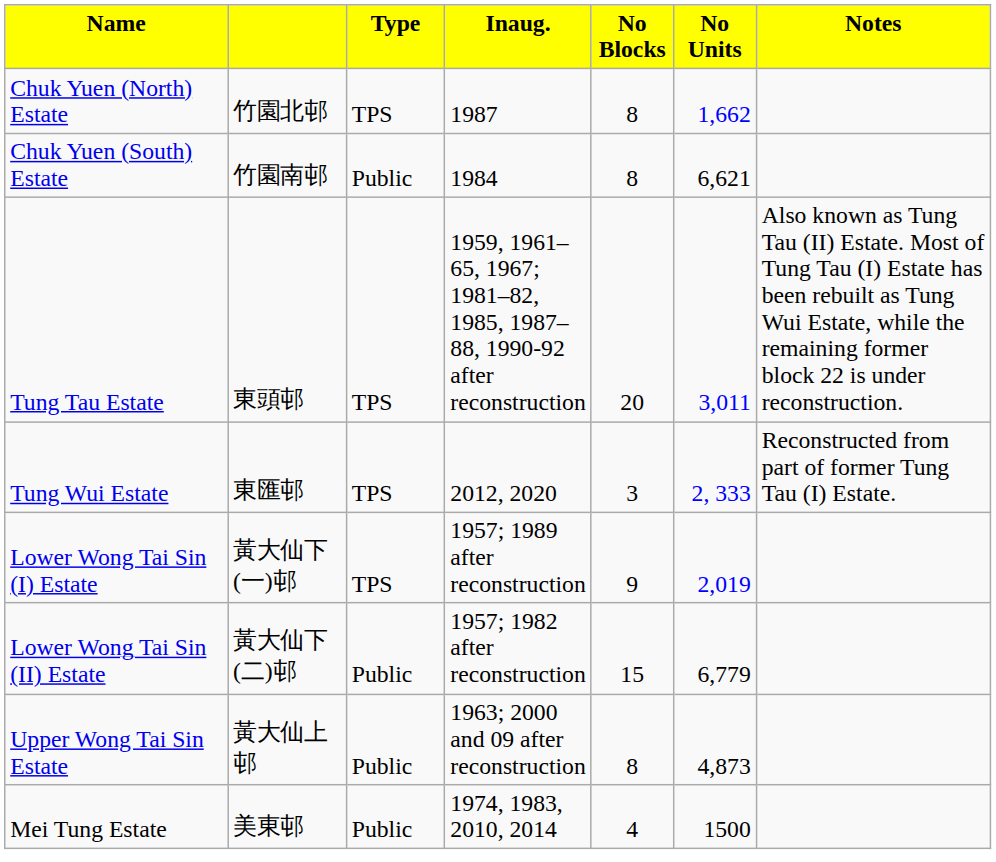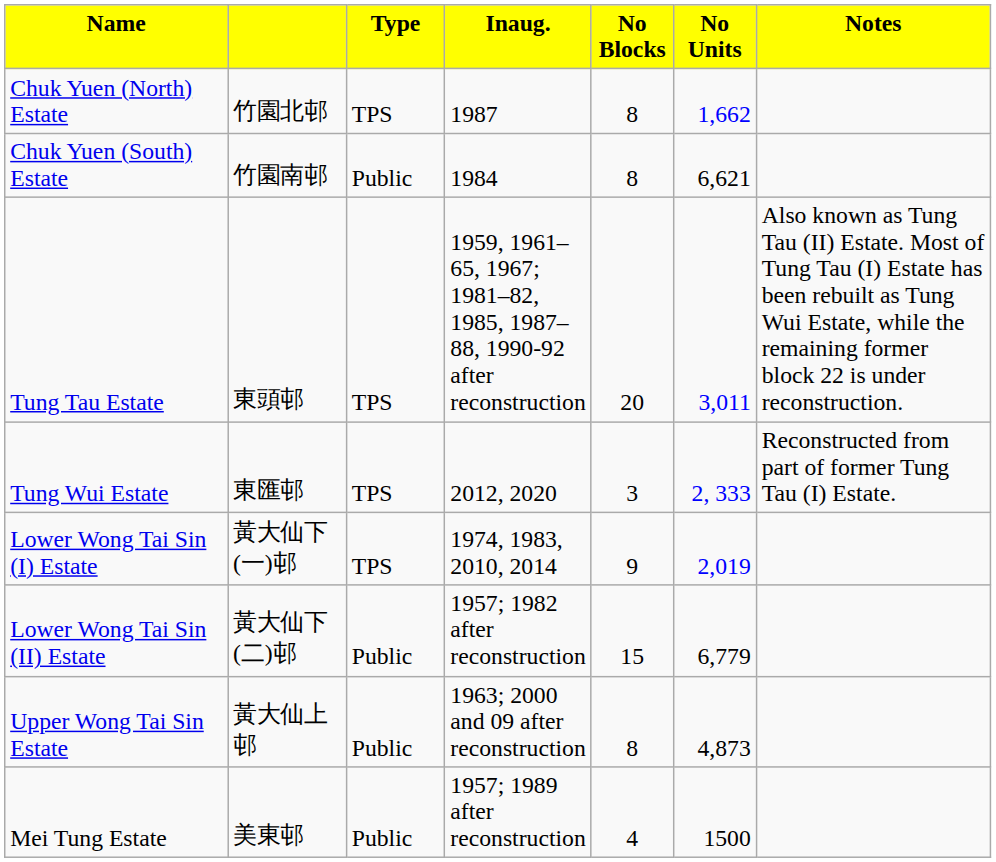 <table class="wikitable">
 <tr style="font-weight:bold;background-color:yellow" align="center" valign="top">
 <td width="143.25" Height="12.75">Name</td>
 <td width="72.75" align="center" valign="top"></td>
 <td width="59.25" align="center" valign="top">Type</td>
 <td width="48" align="center" valign="top">Inaug.</td>
 <td width="48" align="center" valign="top">No Blocks</td>
 <td width="48.75" align="center" valign="top">No Units</td>
 <td width="150.75" align="center" valign="top">Notes</td>
 </tr>
 <tr valign="bottom">
 <td Height="12.75"><a href='#'>Chuk Yuen (North) Estate</a></td>
 <td>竹園北邨</td>
 <td>TPS</td>
 <td>1987</td>
 <td align="center">8</td>
 <td style="color:blue" align="right">1,662</td>
 <td></td>
 </tr>
 <tr valign="bottom">
 <td Height="12.75"><a href='#'>Chuk Yuen (South) Estate</a></td>
 <td>竹園南邨</td>
 <td>Public</td>
 <td>1984</td>
 <td align="center">8</td>
 <td align="right">6,621</td>
 <td></td>
 </tr>
 <tr valign="bottom">
 <td Height="12.75"><a href='#'>Tung Tau Estate</a></td>
 <td>東頭邨</td>
 <td>TPS</td>
 <td>1959, 1961–65, 1967; 1981–82, 1985, 1987–88, 1990-92 after reconstruction</td>
 <td align="center">20</td>
 <td style="color:blue" align="right">3,011</td>
 <td>Also known as Tung Tau (II) Estate. Most of Tung Tau (I) Estate has been rebuilt as Tung Wui Estate, while the remaining former block 22 is under reconstruction.</td>
 </tr>
 <tr valign="bottom">
 <td Height="12.75"><a href='#'>Tung Wui Estate</a></td>
 <td>東匯邨</td>
 <td>TPS</td>
 <td>2012, 2020</td>
 <td align="center">3</td>
 <td style="color:blue" align="right">2, 333</td>
 <td>Reconstructed from part of former Tung Tau (I) Estate.</td>
 </tr>
 <tr valign="bottom">
 <td Height="12.75"><a href='#'>Lower Wong Tai Sin (I) Estate</a></td>
 <td>黃大仙下(一)邨</td>
 <td>TPS</td>
-<td>1957; 1989 after reconstruction</td>
+<td>1974, 1983, 2010, 2014</td>
 <td align="center">9</td>
 <td style="color:blue" align="right">2,019</td>
 <td></td>
 </tr>
 <tr valign="bottom">
 <td Height="12.75"><a href='#'>Lower Wong Tai Sin (II) Estate</a></td>
 <td>黃大仙下(二)邨</td>
 <td>Public</td>
 <td>1957; 1982 after reconstruction</td>
 <td align="center">15</td>
 <td align="right">6,779</td>
 <td></td>
 </tr>
 <tr valign="bottom">
 <td Height="12.75"><a href='#'>Upper Wong Tai Sin Estate</a></td>
 <td>黃大仙上邨</td>
 <td>Public</td>
 <td>1963; 2000 and 09 after reconstruction</td>
 <td align="center">8</td>
 <td align="right">4,873</td>
 <td></td>
 </tr>
 <tr valign="bottom">
 <td Height="12.75">Mei Tung Estate</td>
 <td>美東邨</td>
 <td>Public</td>
-<td>1974, 1983, 2010, 2014</td>
+<td>1957; 1989 after reconstruction</td>
 <td align="center">4</td>
 <td align="right">1500</td>
 <td></td>
 </tr>
 </table>
